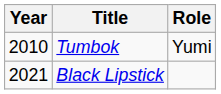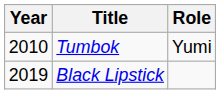 <table class="wikitable">
 <tr>
 <th>Year</th>
 <th>Title</th>
 <th>Role</th>
 </tr>
 <tr>
 <td>2010</td>
 <td><em><a href='#'>Tumbok</a></em></td>
 <td>Yumi</td>
 </tr>
 <tr>
-<td>2021</td>
+<td>2019</td>
 <td><em><a href='#'>Black Lipstick</a></em></td>
 <td></td>
 </tr>
 </table>
